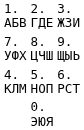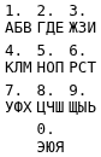 <table class="standard">
 <tr ---->
 <td>1. <br>АБВ</td>
 <td>2. <br>ГДЕ</td>
 <td>3. <br>ЖЗИ</td>
 </tr>
 <tr ---->
+<td>4. <br>КЛМ</td>
+<td>5. <br>НОП</td>
+<td>6. <br>РСТ</td>
+</tr>
+<tr ---->
 <td>7. <br>УФХ</td>
 <td>8. <br>ЦЧШ</td>
 <td>9. <br>ЩЫЬ</td>
-</tr>
-<tr ---->
-<td>4. <br>КЛМ</td>
-<td>5. <br>НОП</td>
-<td>6. <br>РСТ</td>
 </tr>
 <tr ---->
 <td></td>
 <td>0. <br>ЭЮЯ</td>
 <td></td>
 </tr>
 </table>
